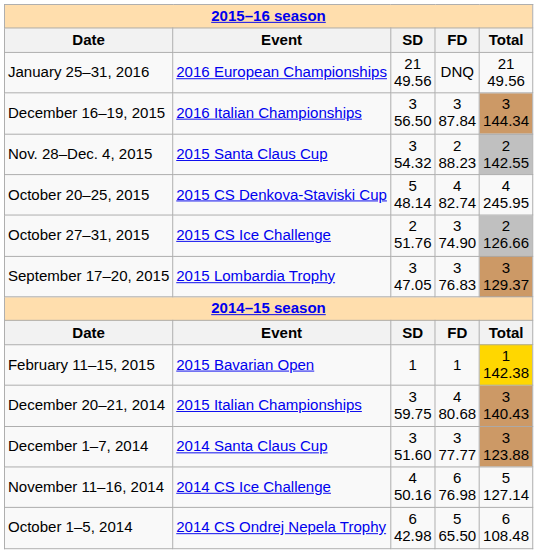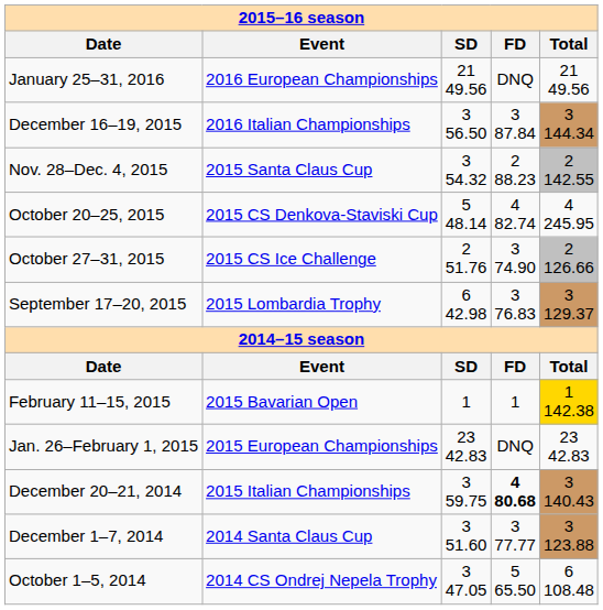 <table class="wikitable">
 <tr>
 <th colspan="5" align="center" style="background-color: #ffdead;"><a href='#'>2015–16 season</a></th>
 </tr>
 <tr>
 <th>Date</th>
 <th>Event</th>
 <th>SD</th>
 <th>FD</th>
 <th>Total</th>
 </tr>
 <tr>
 <td>January 25–31, 2016</td>
 <td><a href='#'>2016 European Championships</a></td>
 <td align="center">21 <br> 49.56</td>
 <td align="center">DNQ</td>
 <td align="center">21 <br> 49.56</td>
 </tr>
 <tr>
 <td>December 16–19, 2015</td>
 <td><a href='#'>2016 Italian Championships</a></td>
 <td align="center">3 <br> 56.50</td>
 <td align="center">3 <br> 87.84</td>
 <td align="center" bgcolor="cc9966">3 <br> 144.34</td>
 </tr>
 <tr>
 <td>Nov. 28–Dec. 4, 2015</td>
 <td><a href='#'>2015 Santa Claus Cup</a></td>
 <td align="center">3 <br> 54.32</td>
 <td align="center">2 <br> 88.23</td>
 <td align="center" bgcolor="silver">2 <br> 142.55</td>
 </tr>
 <tr>
 <td>October 20–25, 2015</td>
 <td><a href='#'>2015 CS Denkova-Staviski Cup</a></td>
 <td align="center">5 <br> 48.14</td>
 <td align="center">4 <br> 82.74</td>
 <td align="center">4 <br> 245.95</td>
 </tr>
 <tr>
 <td>October 27–31, 2015</td>
 <td><a href='#'>2015 CS Ice Challenge</a></td>
 <td align="center">2 <br> 51.76</td>
 <td align="center">3 <br> 74.90</td>
 <td align="center" bgcolor="silver">2 <br> 126.66</td>
 </tr>
 <tr>
 <td>September 17–20, 2015</td>
 <td><a href='#'>2015 Lombardia Trophy</a></td>
-<td align="center">3 <br> 47.05</td>
+<td align="center">6 <br> 42.98</td>
 <td align="center">3 <br> 76.83</td>
 <td align="center" bgcolor="cc9966">3 <br> 129.37</td>
 </tr>
 <tr>
 <th colspan="5" align="center" style="background-color: #ffdead;"><strong><a href='#'>2014–15 season</a></strong></th>
 </tr>
 <tr>
 <th>Date</th>
 <th>Event</th>
 <th>SD</th>
 <th>FD</th>
 <th>Total</th>
 </tr>
 <tr>
 <td>February 11–15, 2015</td>
 <td><a href='#'>2015 Bavarian Open</a></td>
 <td align="center">1</td>
 <td align="center">1</td>
 <td align="center" bgcolor="gold">1 <br> 142.38</td>
 </tr>
 <tr>
+<td>Jan. 26–February 1, 2015</td>
+<td><a href='#'>2015 European Championships</a></td>
+<td align="center">23 <br> 42.83</td>
+<td align="center">DNQ</td>
+<td align="center">23 <br> 42.83</td>
+</tr>
+<tr>
 <td>December 20–21, 2014</td>
 <td><a href='#'>2015 Italian Championships</a></td>
 <td align="center">3 <br> 59.75</td>
-<td align="center">4 <br> 80.68</td>
+<td align="center"><strong>4 <br> 80.68</strong></td>
 <td align="center" bgcolor="cc9966">3 <br> 140.43</td>
 </tr>
 <tr>
 <td>December 1–7, 2014</td>
 <td><a href='#'>2014 Santa Claus Cup</a></td>
 <td align="center">3 <br> 51.60</td>
 <td align="center">3 <br> 77.77</td>
 <td align="center" bgcolor="cc9966">3 <br> 123.88</td>
 </tr>
 <tr>
-<td>November 11–16, 2014</td>
-<td><a href='#'>2014 CS Ice Challenge</a></td>
-<td align="center">4 <br> 50.16</td>
-<td align="center">6 <br> 76.98</td>
-<td align="center">5 <br> 127.14</td>
-</tr>
-<tr>
 <td>October 1–5, 2014</td>
 <td><a href='#'>2014 CS Ondrej Nepela Trophy</a></td>
-<td align="center">6 <br> 42.98</td>
+<td align="center">3 <br> 47.05</td>
 <td align="center">5 <br> 65.50</td>
 <td align="center">6 <br> 108.48</td>
 </tr>
 </table>
